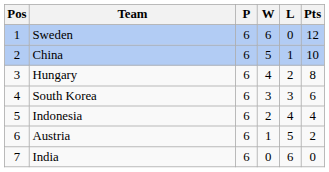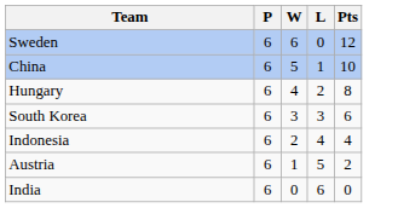 <table class="wikitable" style="font-size: 100%">
 <tr>
-<th width=15>Pos</th>
 <th width=250>Team</th>
 <th width=20>P</th>
 <th width=20>W</th>
 <th width=20>L</th>
 <th width=20>Pts</th>
 </tr>
 <tr align=center style="background: #b2ccf4;">
-<td>1</td>
 <td align="left"> Sweden</td>
 <td>6</td>
 <td>6</td>
 <td>0</td>
 <td>12</td>
 </tr>
 <tr align=center style="background: #b2ccf4;">
-<td>2</td>
 <td align="left"> China</td>
 <td>6</td>
 <td>5</td>
 <td>1</td>
 <td>10</td>
 </tr>
 <tr align=center>
-<td>3</td>
 <td align="left"> Hungary</td>
 <td>6</td>
 <td>4</td>
 <td>2</td>
 <td>8</td>
 </tr>
 <tr align=center>
-<td>4</td>
 <td align="left"> South Korea</td>
 <td>6</td>
 <td>3</td>
 <td>3</td>
 <td>6</td>
 </tr>
 <tr align=center>
-<td>5</td>
 <td align="left"> Indonesia</td>
 <td>6</td>
 <td>2</td>
 <td>4</td>
 <td>4</td>
 </tr>
 <tr align=center>
-<td>6</td>
 <td align="left"> Austria</td>
 <td>6</td>
 <td>1</td>
 <td>5</td>
 <td>2</td>
 </tr>
 <tr align=center>
-<td>7</td>
 <td align="left"> India</td>
 <td>6</td>
 <td>0</td>
 <td>6</td>
 <td>0</td>
 </tr>
 </table>
